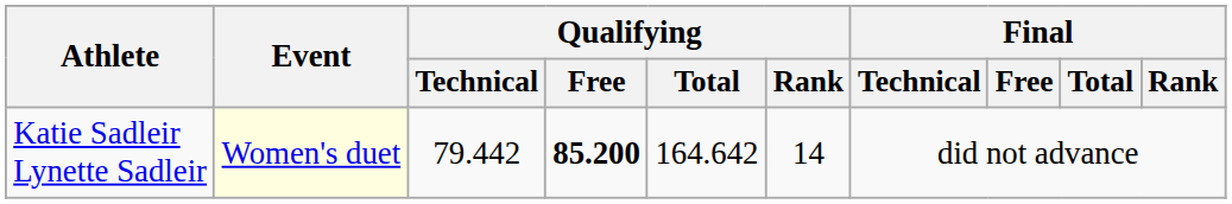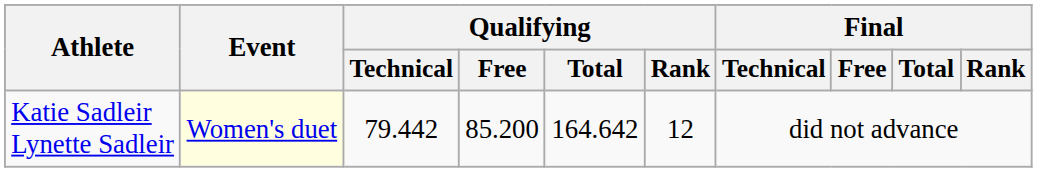 <table class="wikitable" style="text-align:center; font-size:90%">
 <tr>
 <th rowspan=2>Athlete</th>
 <th rowspan=2>Event</th>
 <th colspan=4>Qualifying</th>
 <th colspan=4>Final</th>
 </tr>
 <tr style=font-size:95%>
 <th>Technical</th>
 <th>Free</th>
 <th>Total</th>
 <th>Rank</th>
 <th>Technical</th>
 <th>Free</th>
 <th>Total</th>
 <th>Rank</th>
 </tr>
 <tr>
 <td align=left><a href='#'>Katie Sadleir</a><br><a href='#'>Lynette Sadleir</a></td>
 <td style="background: lightyellow;"><a href='#'>Women's duet</a></td>
 <td>79.442</td>
-<td><strong>85.200</strong></td>
+<td>85.200</td>
 <td>164.642</td>
-<td>14</td>
+<td>12</td>
 <td colspan=4>did not advance</td>
 </tr>
 </table>
